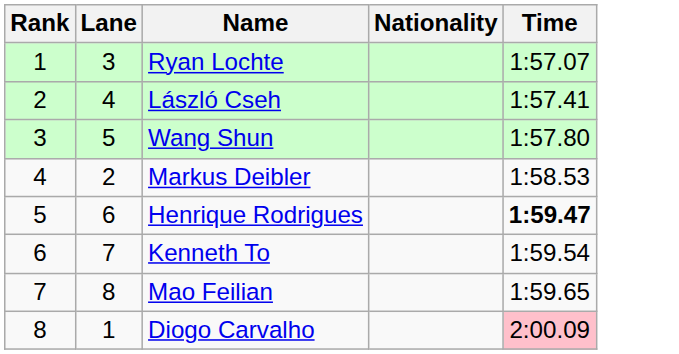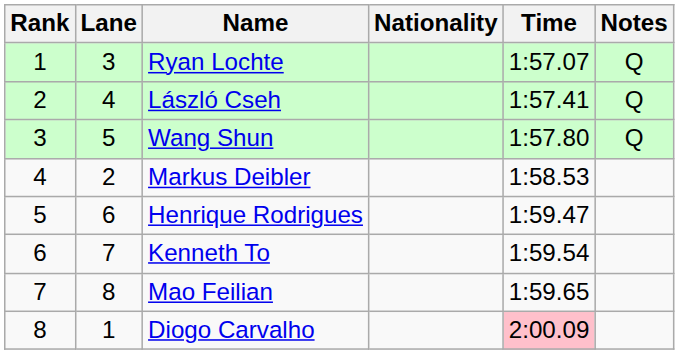 <table class="wikitable sortable" style="text-align:center">
 <tr>
 <th>Rank</th>
 <th>Lane</th>
 <th>Name</th>
 <th>Nationality</th>
 <th>Time</th>
+<th>Notes</th>
 </tr>
 <tr bgcolor=ccffcc>
 <td>1</td>
 <td>3</td>
 <td align=left><a href='#'>Ryan Lochte</a></td>
 <td align=left></td>
 <td>1:57.07</td>
+<td>Q</td>
 </tr>
 <tr bgcolor=ccffcc>
 <td>2</td>
 <td>4</td>
 <td align=left><a href='#'>László Cseh</a></td>
 <td align=left></td>
 <td>1:57.41</td>
+<td>Q</td>
 </tr>
 <tr bgcolor=ccffcc>
 <td>3</td>
 <td>5</td>
 <td align=left><a href='#'>Wang Shun</a></td>
 <td align=left></td>
 <td>1:57.80</td>
+<td>Q</td>
 </tr>
 <tr>
 <td>4</td>
 <td>2</td>
 <td align=left><a href='#'>Markus Deibler</a></td>
 <td align=left></td>
 <td>1:58.53</td>
+<td></td>
 </tr>
 <tr>
 <td>5</td>
 <td>6</td>
 <td align=left><a href='#'>Henrique Rodrigues</a></td>
 <td align=left></td>
-<td><strong>1:59.47</strong></td>
+<td>1:59.47</td>
+<td></td>
 </tr>
 <tr>
 <td>6</td>
 <td>7</td>
 <td align=left><a href='#'>Kenneth To</a></td>
 <td align=left></td>
 <td>1:59.54</td>
+<td></td>
 </tr>
 <tr>
 <td>7</td>
 <td>8</td>
 <td align=left><a href='#'>Mao Feilian</a></td>
 <td align=left></td>
 <td>1:59.65</td>
+<td></td>
 </tr>
 <tr>
 <td>8</td>
 <td>1</td>
 <td align=left><a href='#'>Diogo Carvalho</a></td>
 <td align=left></td>
 <td style="background: pink;">2:00.09</td>
+<td></td>
 </tr>
 </table>
